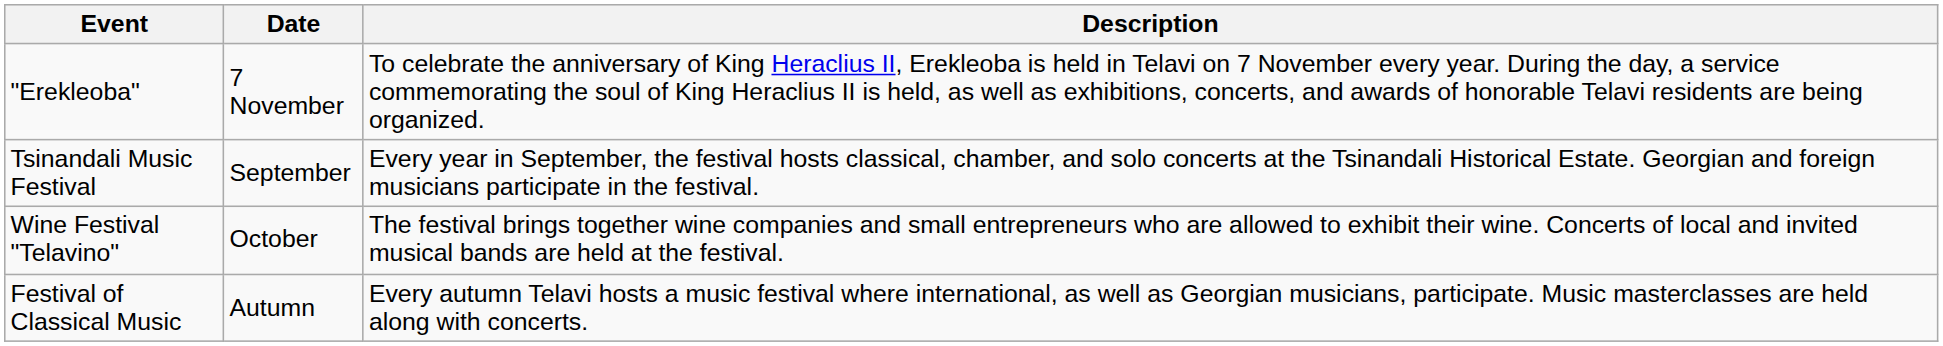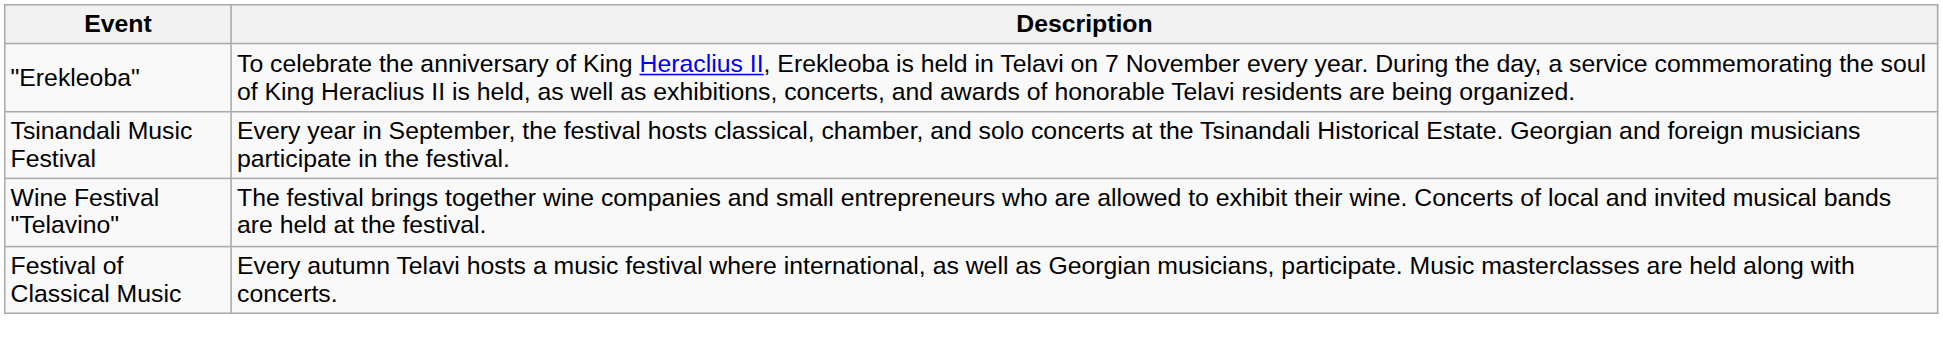 <table class="wikitable">
 <tr>
 <th>Event</th>
-<th>Date</th>
 <th>Description</th>
 </tr>
 <tr>
 <td>"Erekleoba"</td>
-<td>7 November</td>
 <td>To celebrate the anniversary of King <a href='#'>Heraclius II</a>, Erekleoba is held in Telavi on 7 November every year. During the day, a service commemorating the soul of King Heraclius II is held, as well as exhibitions, concerts, and awards of honorable Telavi residents are being organized.</td>
 </tr>
 <tr>
 <td>Tsinandali Music Festival</td>
-<td>September</td>
 <td>Every year in September, the festival hosts classical, chamber, and solo concerts at the Tsinandali Historical Estate. Georgian and foreign musicians participate in the festival.</td>
 </tr>
 <tr>
 <td>Wine Festival "Telavino"</td>
-<td>October</td>
 <td>The festival brings together wine companies and small entrepreneurs who are allowed to exhibit their wine. Concerts of local and invited musical bands are held at the festival.</td>
 </tr>
 <tr>
 <td>Festival of Classical Music</td>
-<td>Autumn</td>
 <td>Every autumn Telavi hosts a music festival where international, as well as Georgian musicians, participate. Music masterclasses are held along with concerts.</td>
 </tr>
 </table>
